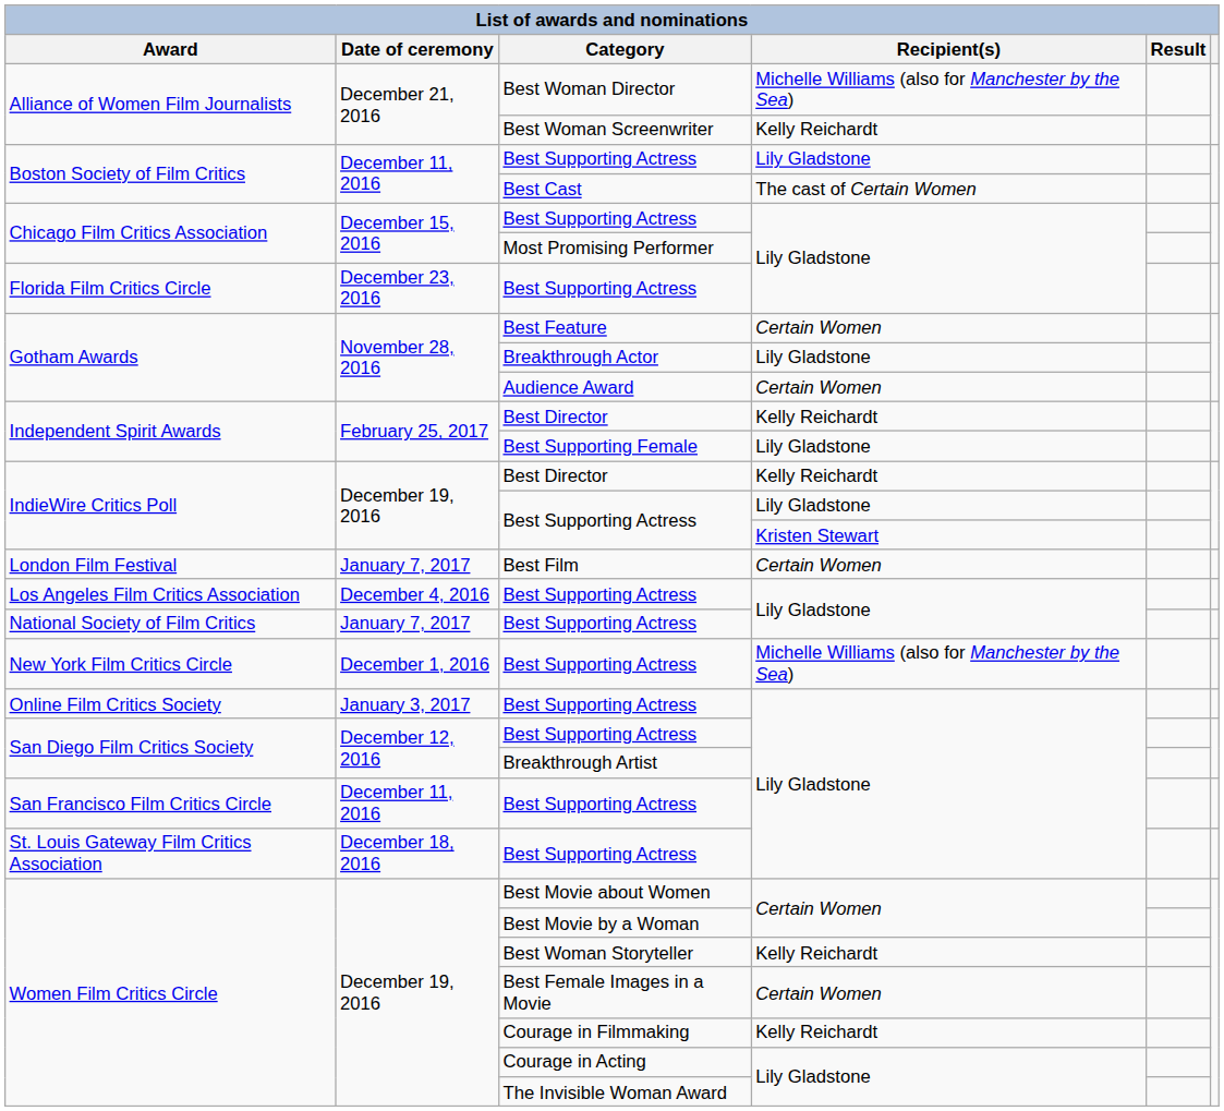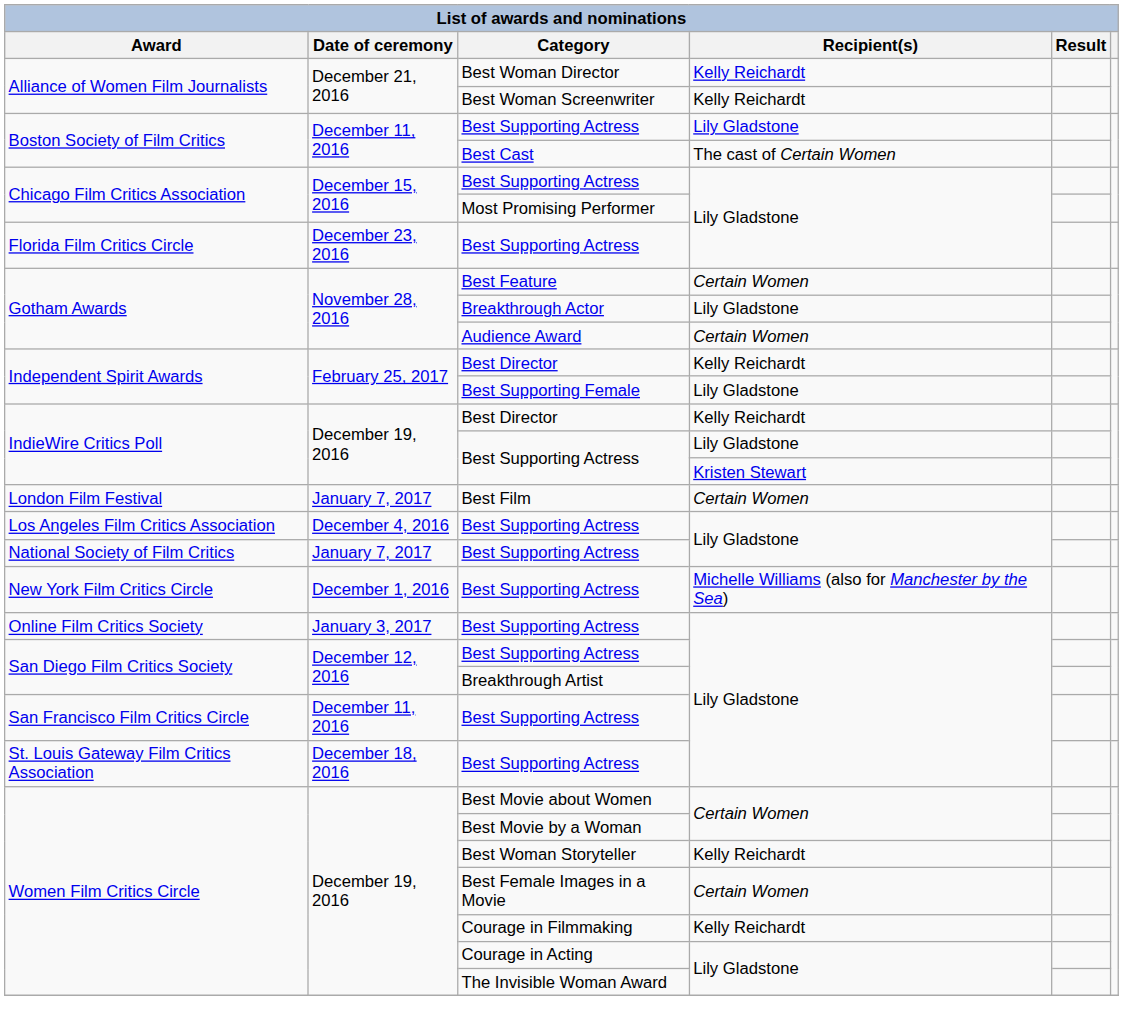 <table class="wikitable sortable" style="font-size:small;">
 <tr style="background:#ccc; text-align:center;">
 <th colspan="6" style="background: LightSteelBlue;">List of awards and nominations</th>
 </tr>
 <tr style="background:#ccc; text-align:center;">
 <th>Award</th>
 <th>Date of ceremony</th>
 <th>Category</th>
 <th>Recipient(s)</th>
 <th>Result</th>
 <th scope="col" class="unsortable"></th>
 </tr>
 <tr>
 <td rowspan="2"><a href='#'>Alliance of Women Film Journalists</a></td>
 <td rowspan="2">December 21, 2016</td>
 <td>Best Woman Director</td>
-<td><a href='#'>Michelle Williams</a> (also for <em><a href='#'>Manchester by the Sea</a></em>)</td>
+<td><a href='#'>Kelly Reichardt</a></td>
 <td></td>
 <td style="text-align:center;" rowspan="2"></td>
 </tr>
 <tr>
 <td>Best Woman Screenwriter</td>
 <td>Kelly Reichardt</td>
 <td></td>
 </tr>
 <tr>
 <td rowspan="2"><a href='#'>Boston Society of Film Critics</a></td>
 <td rowspan="2"><a href='#'>December 11, 2016</a></td>
 <td><a href='#'>Best Supporting Actress</a></td>
 <td><a href='#'>Lily Gladstone</a></td>
 <td></td>
 <td style="text-align:center;" rowspan="2"></td>
 </tr>
 <tr>
 <td><a href='#'>Best Cast</a></td>
 <td>The cast of <em>Certain Women</em></td>
 <td></td>
 </tr>
 <tr>
 <td rowspan="2"><a href='#'>Chicago Film Critics Association</a></td>
 <td rowspan="2"><a href='#'>December 15, 2016</a></td>
 <td><a href='#'>Best Supporting Actress</a></td>
 <td rowspan="3">Lily Gladstone</td>
 <td></td>
 <td style="text-align:center;" rowspan="2"></td>
 </tr>
 <tr>
 <td>Most Promising Performer</td>
 <td></td>
 </tr>
 <tr>
 <td><a href='#'>Florida Film Critics Circle</a></td>
 <td><a href='#'>December 23, 2016</a></td>
 <td><a href='#'>Best Supporting Actress</a></td>
 <td></td>
 <td style="text-align:center;"></td>
 </tr>
 <tr>
 <td rowspan="3"><a href='#'>Gotham Awards</a></td>
 <td rowspan="3"><a href='#'>November 28, 2016</a></td>
 <td><a href='#'>Best Feature</a></td>
 <td><em>Certain Women</em></td>
 <td></td>
 <td style="text-align:center;" rowspan="3"></td>
 </tr>
 <tr>
 <td><a href='#'>Breakthrough Actor</a></td>
 <td>Lily Gladstone</td>
 <td></td>
 </tr>
 <tr>
 <td><a href='#'>Audience Award</a></td>
 <td><em>Certain Women</em></td>
 <td></td>
 </tr>
 <tr>
 <td rowspan="2"><a href='#'>Independent Spirit Awards</a></td>
 <td rowspan="2"><a href='#'>February 25, 2017</a></td>
 <td><a href='#'>Best Director</a></td>
 <td>Kelly Reichardt</td>
 <td></td>
 <td style="text-align:center;" rowspan="2"></td>
 </tr>
 <tr>
 <td><a href='#'>Best Supporting Female</a></td>
 <td>Lily Gladstone</td>
 <td></td>
 </tr>
 <tr>
 <td rowspan="3"><a href='#'>IndieWire Critics Poll</a></td>
 <td rowspan="3">December 19, 2016</td>
 <td>Best Director</td>
 <td>Kelly Reichardt</td>
 <td></td>
 <td style="text-align:center;" rowspan="3"></td>
 </tr>
 <tr>
 <td rowspan="2">Best Supporting Actress</td>
 <td>Lily Gladstone</td>
 <td></td>
 </tr>
 <tr>
 <td><a href='#'>Kristen Stewart</a></td>
 <td></td>
 </tr>
 <tr>
 <td><a href='#'>London Film Festival</a></td>
 <td><a href='#'>January 7, 2017</a></td>
 <td>Best Film</td>
 <td><em>Certain Women</em></td>
 <td></td>
 <td style="text-align:center;"></td>
 </tr>
 <tr>
 <td><a href='#'>Los Angeles Film Critics Association</a></td>
 <td><a href='#'>December 4, 2016</a></td>
 <td><a href='#'>Best Supporting Actress</a></td>
 <td rowspan="2">Lily Gladstone</td>
 <td></td>
 <td style="text-align:center;"></td>
 </tr>
 <tr>
 <td><a href='#'>National Society of Film Critics</a></td>
 <td><a href='#'>January 7, 2017</a></td>
 <td><a href='#'>Best Supporting Actress</a></td>
 <td></td>
 <td style="text-align:center;"></td>
 </tr>
 <tr>
 <td><a href='#'>New York Film Critics Circle</a></td>
 <td><a href='#'>December 1, 2016</a></td>
 <td><a href='#'>Best Supporting Actress</a></td>
 <td><a href='#'>Michelle Williams</a> (also for <em><a href='#'>Manchester by the Sea</a></em>)</td>
 <td></td>
 <td style="text-align:center;"></td>
 </tr>
 <tr>
 <td><a href='#'>Online Film Critics Society</a></td>
 <td><a href='#'>January 3, 2017</a></td>
 <td><a href='#'>Best Supporting Actress</a></td>
 <td rowspan="5">Lily Gladstone</td>
 <td></td>
 <td style="text-align:center;"></td>
 </tr>
 <tr>
 <td rowspan="2"><a href='#'>San Diego Film Critics Society</a></td>
 <td rowspan="2"><a href='#'>December 12, 2016</a></td>
 <td><a href='#'>Best Supporting Actress</a></td>
 <td></td>
 <td style="text-align:center;" rowspan="2"><br></td>
 </tr>
 <tr>
 <td>Breakthrough Artist</td>
 <td></td>
 </tr>
 <tr>
 <td><a href='#'>San Francisco Film Critics Circle</a></td>
 <td><a href='#'>December 11, 2016</a></td>
 <td><a href='#'>Best Supporting Actress</a></td>
 <td></td>
 <td style="text-align:center;"><br></td>
 </tr>
 <tr>
 <td><a href='#'>St. Louis Gateway Film Critics Association</a></td>
 <td><a href='#'>December 18, 2016</a></td>
 <td><a href='#'>Best Supporting Actress</a></td>
 <td></td>
 <td style="text-align:center;"></td>
 </tr>
 <tr>
 <td rowspan="7"><a href='#'>Women Film Critics Circle</a></td>
 <td rowspan="7">December 19, 2016</td>
 <td>Best Movie about Women</td>
 <td rowspan="2"><em>Certain Women</em></td>
 <td></td>
 <td style="text-align:center;" rowspan="7"></td>
 </tr>
 <tr>
 <td>Best Movie by a Woman</td>
 <td></td>
 </tr>
 <tr>
 <td>Best Woman Storyteller</td>
 <td>Kelly Reichardt</td>
 <td></td>
 </tr>
 <tr>
 <td>Best Female Images in a Movie</td>
 <td><em>Certain Women</em></td>
 <td></td>
 </tr>
 <tr>
 <td>Courage in Filmmaking</td>
 <td>Kelly Reichardt</td>
 <td></td>
 </tr>
 <tr>
 <td>Courage in Acting</td>
 <td rowspan="2">Lily Gladstone</td>
 <td></td>
 </tr>
 <tr>
 <td>The Invisible Woman Award</td>
 <td></td>
 </tr>
 <tr>
 </tr>
 </table>
